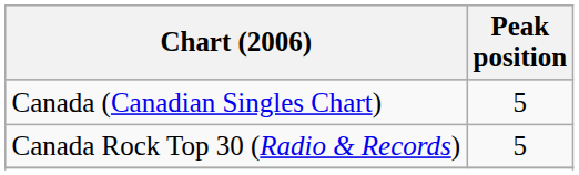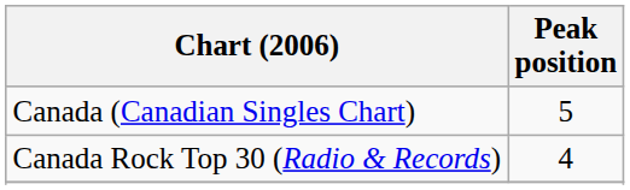 <table class="wikitable sortable">
 <tr>
 <th>Chart (2006)</th>
 <th>Peak<br>position</th>
 </tr>
 <tr>
 <td>Canada (<a href='#'>Canadian Singles Chart</a>)</td>
 <td align="center">5</td>
 </tr>
 <tr>
 <td>Canada Rock Top 30 (<em><a href='#'>Radio & Records</a></em>)</td>
-<td align="center">5</td>
+<td align="center">4</td>
 </tr>
 <tr>
 </tr>
 <tr>
 </tr>
 <tr>
 </tr>
 </table>
